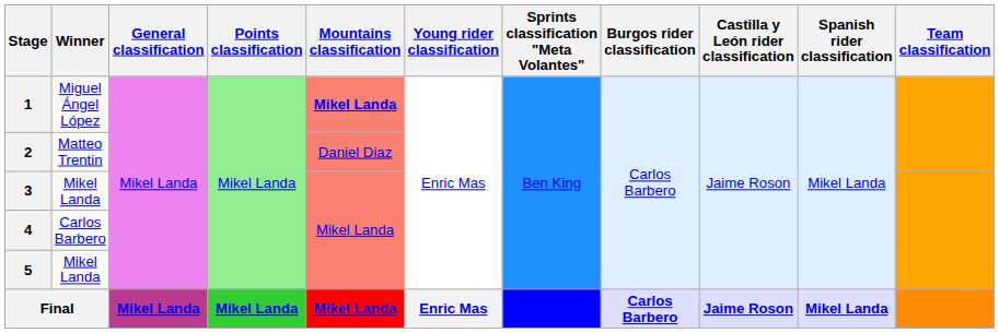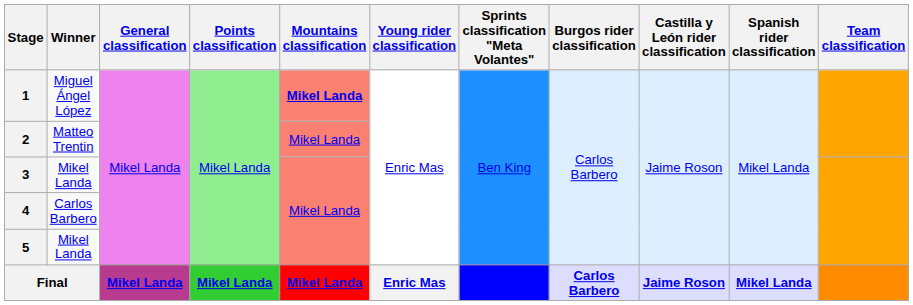 <table class="wikitable" style="text-align: center; font-size:smaller;">
 <tr>
 <th style="width:1%;">Stage</th>
 <th style="width:14%;">Winner</th>
 <th style="width:12%;"><a href='#'>General classification</a><br></th>
 <th style="width:12%;"><a href='#'>Points classification</a><br></th>
 <th style="width:12%;"><a href='#'>Mountains classification</a><br></th>
 <th style="width:12%;"><a href='#'>Young rider classification</a><br></th>
 <th style="width:12%;">Sprints classification<br>"Meta Volantes"</th>
 <th style="width:12%;">Burgos rider classification</th>
 <th style="width:12%;">Castilla y León rider classification</th>
 <th style="width:12%;">Spanish rider classification</th>
 <th style="width:12%;"><a href='#'>Team classification</a></th>
 </tr>
 <tr>
 <th>1</th>
 <td><a href='#'>Miguel Ángel López</a></td>
 <td style="background:violet" rowspan=5><a href='#'>Mikel Landa</a></td>
 <td style="background:lightgreen;" rowspan=5><a href='#'>Mikel Landa</a></td>
 <td style="background:salmon;"><strong><a href='#'>Mikel Landa</a></strong></td>
 <td style="background:white;" rowspan=5><a href='#'>Enric Mas</a></td>
 <td style="background:dodgerblue;" rowspan=5><a href='#'>Ben King</a></td>
 <td style="background:#def" rowspan=5><a href='#'>Carlos Barbero</a></td>
 <td style="background:#def" rowspan=5><a href='#'>Jaime Roson</a></td>
 <td style="background:#def" rowspan=5><a href='#'>Mikel Landa</a></td>
 <td style="background:orange;" rowspan=2></td>
 </tr>
 <tr>
 <th>2</th>
 <td><a href='#'>Matteo Trentin</a></td>
-<td style="background:salmon;"><a href='#'>Daniel Diaz</a></td>
+<td style="background:salmon;"><a href='#'>Mikel Landa</a></td>
 </tr>
 <tr>
 <th>3</th>
 <td><a href='#'>Mikel Landa</a></td>
 <td style="background:salmon;" rowspan=3><a href='#'>Mikel Landa</a></td>
 <td style="background:orange;" rowspan=3></td>
 </tr>
 <tr>
 <th>4</th>
 <td><a href='#'>Carlos Barbero</a></td>
 </tr>
 <tr>
 <th>5</th>
 <td><a href='#'>Mikel Landa</a></td>
 </tr>
 <tr>
 <th colspan=2><strong>Final</strong></th>
 <th style="background:#B93B8F;"><a href='#'>Mikel Landa</a></th>
 <th style="background:limegreen;"><a href='#'>Mikel Landa</a></th>
 <th style="background:red;"><a href='#'>Mikel Landa</a></th>
 <th style="background:offwhite"><a href='#'>Enric Mas</a></th>
 <th style="background:blue"></th>
 <th style="background:#ddf"><a href='#'>Carlos Barbero</a></th>
 <th style="background:#ddf"><a href='#'>Jaime Roson</a></th>
 <th style="background:#ddf"><a href='#'>Mikel Landa</a></th>
 <th style="background:darkorange;"></th>
 </tr>
 </table>
